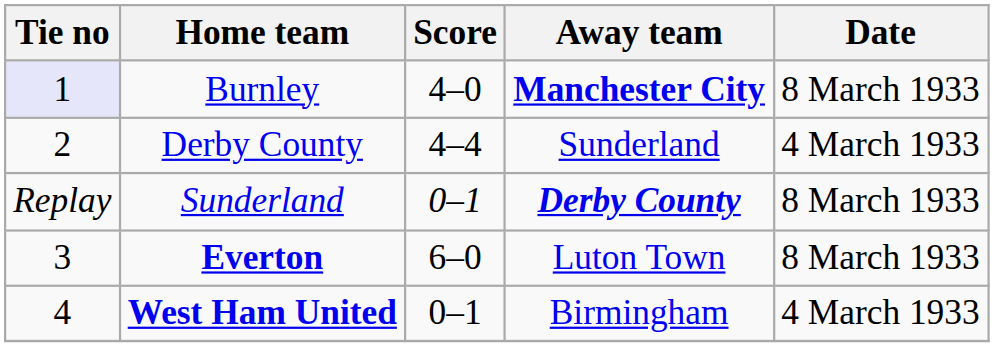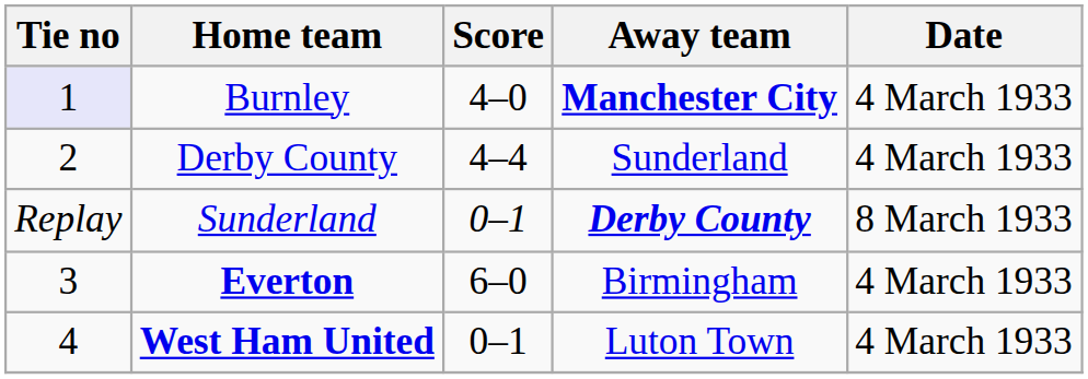 <table class="wikitable" style="text-align: center">
 <tr>
 <th>Tie no</th>
 <th>Home team</th>
 <th>Score</th>
 <th>Away team</th>
 <th>Date</th>
 </tr>
 <tr>
 <td style="background: lavender;">1</td>
 <td><a href='#'>Burnley</a></td>
 <td>4–0</td>
 <td><strong><a href='#'>Manchester City</a></strong></td>
-<td>8 March 1933</td>
+<td>4 March 1933</td>
 </tr>
 <tr>
 <td>2</td>
 <td><a href='#'>Derby County</a></td>
 <td>4–4</td>
 <td><a href='#'>Sunderland</a></td>
 <td>4 March 1933</td>
 </tr>
 <tr>
 <td><em>Replay</em></td>
 <td><em><a href='#'>Sunderland</a></em></td>
 <td><em>0–1</em></td>
 <td><strong><em><a href='#'>Derby County</a></em></strong></td>
 <td>8 March 1933</td>
 </tr>
 <tr>
 <td>3</td>
 <td><strong><a href='#'>Everton</a></strong></td>
 <td>6–0</td>
-<td><a href='#'>Luton Town</a></td>
-<td>8 March 1933</td>
+<td><a href='#'>Birmingham</a></td>
+<td>4 March 1933</td>
 </tr>
 <tr>
 <td>4</td>
 <td><strong><a href='#'>West Ham United</a></strong></td>
 <td>0–1</td>
-<td><a href='#'>Birmingham</a></td>
+<td><a href='#'>Luton Town</a></td>
 <td>4 March 1933</td>
 </tr>
 <tr>
 </tr>
 </table>
